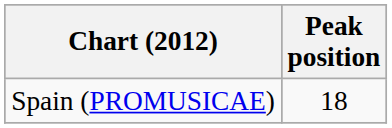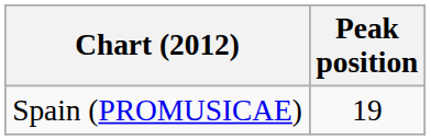 <table class="wikitable sortable">
 <tr>
 <th align="left">Chart (2012)</th>
 <th align="left">Peak<br>position</th>
 </tr>
 <tr>
 <td align="left">Spain (<a href='#'>PROMUSICAE</a>) </td>
-<td style="text-align:center;">18</td>
+<td style="text-align:center;">19</td>
 </tr>
 </table>
